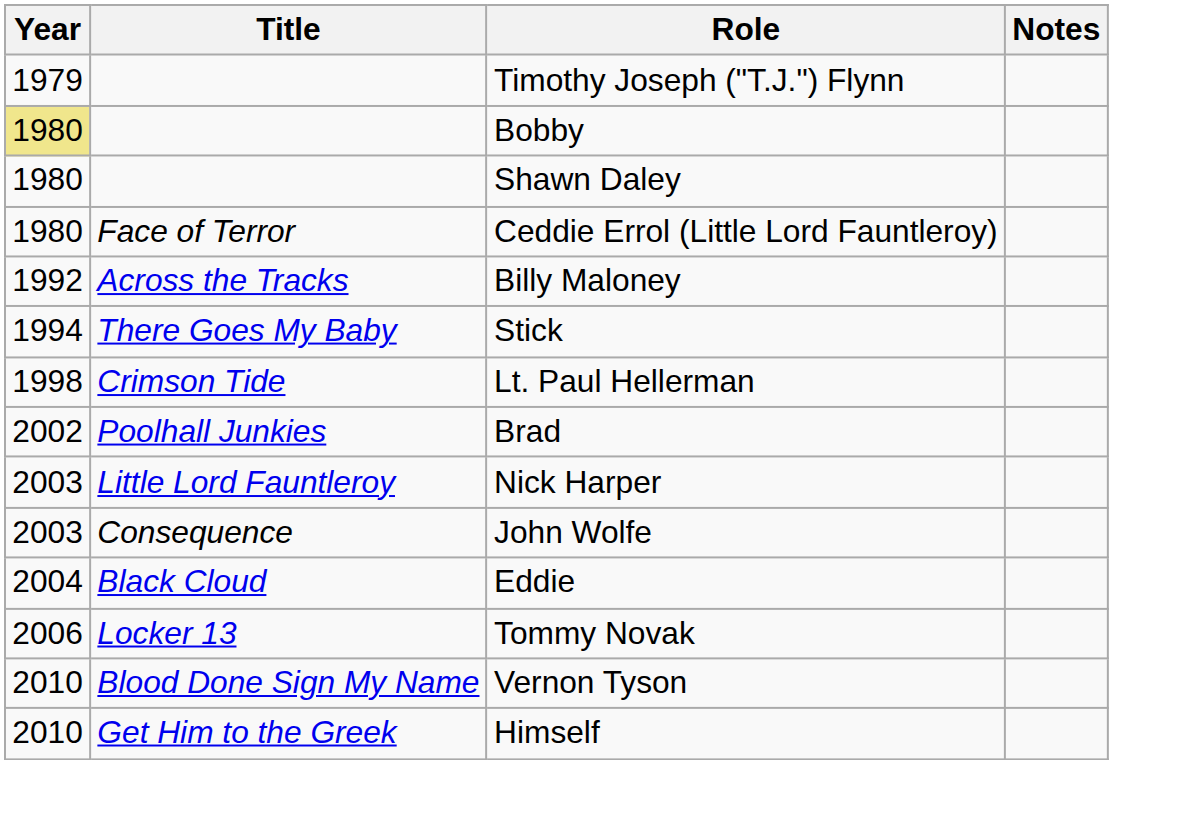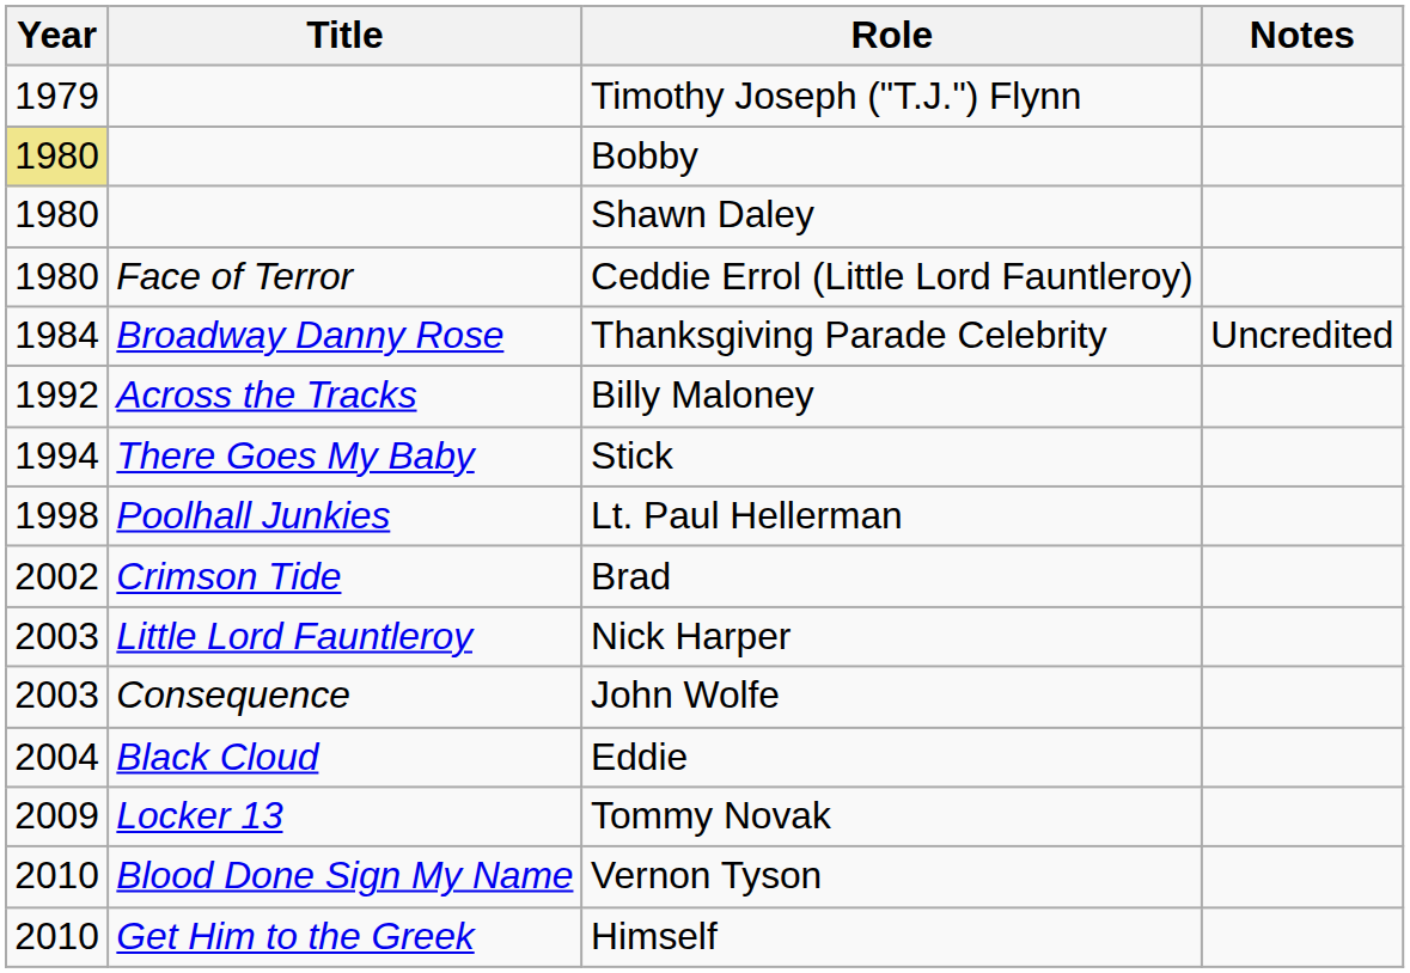 <table class="wikitable sortable">
 <tr>
 <th>Year</th>
 <th>Title</th>
 <th>Role</th>
 <th class="unsortable">Notes</th>
 </tr>
 <tr>
 <td>1979</td>
 <td><em></em></td>
 <td>Timothy Joseph ("T.J.") Flynn</td>
 <td></td>
 </tr>
 <tr>
 <td style="background: khaki;">1980</td>
 <td><em></em></td>
 <td>Bobby</td>
 <td></td>
 </tr>
 <tr>
 <td>1980</td>
 <td><em></em></td>
 <td>Shawn Daley</td>
 <td></td>
 </tr>
 <tr>
 <td>1980</td>
 <td><em>Face of Terror</em> </td>
 <td>Ceddie Errol (Little Lord Fauntleroy)</td>
 <td></td>
 </tr>
 <tr>
+<td>1984</td>
+<td><em><a href='#'>Broadway Danny Rose</a></em></td>
+<td>Thanksgiving Parade Celebrity</td>
+<td>Uncredited</td>
+</tr>
+<tr>
 <td>1992</td>
 <td><em><a href='#'>Across the Tracks</a></em></td>
 <td>Billy Maloney</td>
 <td></td>
 </tr>
 <tr>
 <td>1994</td>
 <td><em><a href='#'>There Goes My Baby</a></em></td>
 <td>Stick</td>
 <td></td>
 </tr>
 <tr>
 <td>1998</td>
-<td><em><a href='#'>Crimson Tide</a></em></td>
+<td><em><a href='#'>Poolhall Junkies</a></em></td>
 <td>Lt. Paul Hellerman</td>
 <td></td>
 </tr>
 <tr>
 <td>2002</td>
-<td><em><a href='#'>Poolhall Junkies</a></em></td>
+<td><em><a href='#'>Crimson Tide</a></em></td>
 <td>Brad</td>
 <td></td>
 </tr>
 <tr>
 <td>2003</td>
 <td><em><a href='#'>Little Lord Fauntleroy</a></em></td>
 <td>Nick Harper</td>
 <td></td>
 </tr>
 <tr>
 <td>2003</td>
 <td><em>Consequence</em></td>
 <td>John Wolfe</td>
 <td></td>
 </tr>
 <tr>
 <td>2004</td>
 <td><em><a href='#'>Black Cloud</a></em></td>
 <td>Eddie</td>
 <td></td>
 </tr>
 <tr>
-<td>2006</td>
+<td>2009</td>
 <td><em><a href='#'>Locker 13</a></em></td>
 <td>Tommy Novak</td>
 <td></td>
 </tr>
 <tr>
 <td>2010</td>
 <td><em><a href='#'>Blood Done Sign My Name</a></em></td>
 <td>Vernon Tyson</td>
 <td></td>
 </tr>
 <tr>
 <td>2010</td>
 <td><em><a href='#'>Get Him to the Greek</a></em></td>
 <td>Himself</td>
 <td></td>
 </tr>
 </table>
